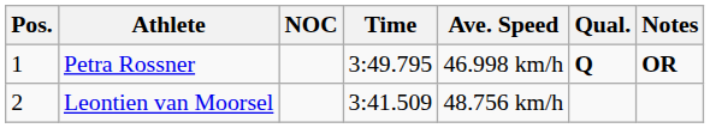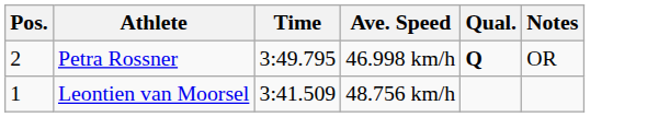 <table class="wikitable" style="font-size:95%;">
 <tr>
 <th>Pos.</th>
 <th>Athlete</th>
-<th>NOC</th>
 <th>Time</th>
 <th>Ave. Speed</th>
 <th>Qual.</th>
 <th>Notes</th>
 </tr>
 <tr>
-<td>1</td>
+<td>2</td>
 <td><a href='#'>Petra Rossner</a></td>
-<td></td>
 <td>3:49.795</td>
 <td>46.998 km/h</td>
 <td><strong>Q</strong></td>
-<td><strong>OR</strong></td>
+<td>OR</td>
 </tr>
 <tr>
-<td>2</td>
+<td>1</td>
 <td><a href='#'>Leontien van Moorsel</a></td>
-<td></td>
 <td>3:41.509</td>
 <td>48.756 km/h</td>
 <td></td>
 <td></td>
 </tr>
 </table>
